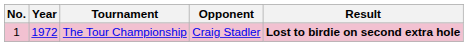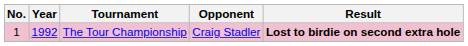 <table class="wikitable" style="font-size:95%;">
 <tr>
 <th>No.</th>
 <th>Year</th>
 <th>Tournament</th>
 <th>Opponent</th>
 <th>Result</th>
 </tr>
 <tr style="background:#F2C1D1;">
 <td align=center>1</td>
-<td><a href='#'>1972</a></td>
+<td><a href='#'>1992</a></td>
 <td><a href='#'>The Tour Championship</a></td>
 <td> <a href='#'>Craig Stadler</a></td>
 <td><strong>Lost to birdie on second extra hole</strong></td>
 </tr>
 </table>
